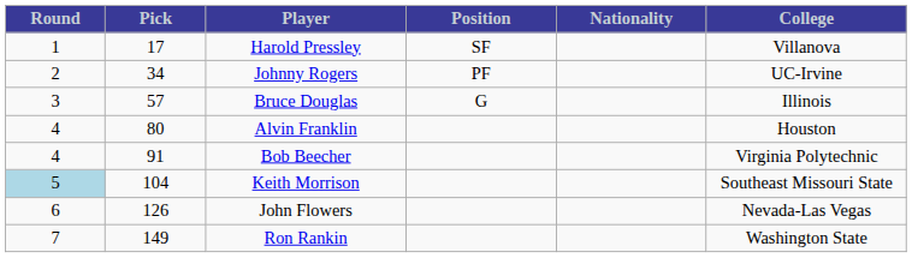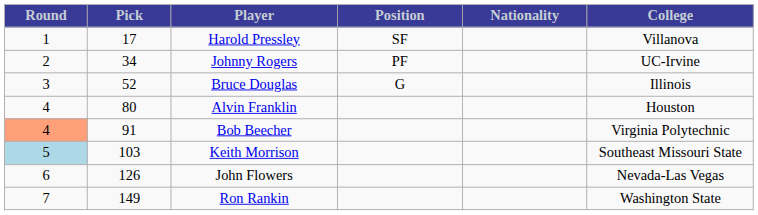 <table class="wikitable sortable sortable">
 <tr>
 <th style="background:#393997; color:#c5ced4" width="10%">Round</th>
 <th style="background:#393997; color:#c5ced4" width="10%">Pick</th>
 <th style="background:#393997; color:#c5ced4" width="20%">Player</th>
 <th style="background:#393997; color:#c5ced4" width="15%">Position</th>
 <th style="background:#393997; color:#c5ced4" width="15%">Nationality</th>
 <th style="background:#393997; color:#c5ced4" width="20%">College</th>
 </tr>
 <tr style="text-align: center">
 <td>1</td>
 <td>17</td>
 <td><a href='#'>Harold Pressley</a></td>
 <td>SF</td>
 <td></td>
 <td>Villanova</td>
 </tr>
 <tr style="text-align: center">
 <td>2</td>
 <td>34</td>
 <td><a href='#'>Johnny Rogers</a></td>
 <td>PF</td>
 <td></td>
 <td>UC-Irvine</td>
 </tr>
 <tr style="text-align: center">
 <td>3</td>
-<td>57</td>
+<td>52</td>
 <td><a href='#'>Bruce Douglas</a></td>
 <td>G</td>
 <td></td>
 <td>Illinois</td>
 </tr>
 <tr style="text-align: center">
 <td>4</td>
 <td>80</td>
 <td><a href='#'>Alvin Franklin</a></td>
 <td></td>
 <td></td>
 <td>Houston</td>
 </tr>
 <tr style="text-align: center">
-<td>4</td>
+<td style="background: lightsalmon;">4</td>
 <td>91</td>
 <td><a href='#'>Bob Beecher</a></td>
 <td></td>
 <td></td>
 <td>Virginia Polytechnic</td>
 </tr>
 <tr style="text-align: center">
 <td style="background: lightblue;">5</td>
-<td>104</td>
+<td>103</td>
 <td><a href='#'>Keith Morrison</a></td>
 <td></td>
 <td></td>
 <td>Southeast Missouri State</td>
 </tr>
 <tr style="text-align: center">
 <td>6</td>
 <td>126</td>
 <td>John Flowers</td>
 <td></td>
 <td></td>
 <td>Nevada-Las Vegas</td>
 </tr>
 <tr style="text-align: center">
 <td>7</td>
 <td>149</td>
 <td><a href='#'>Ron Rankin</a></td>
 <td></td>
 <td></td>
 <td>Washington State</td>
 </tr>
 </table>
